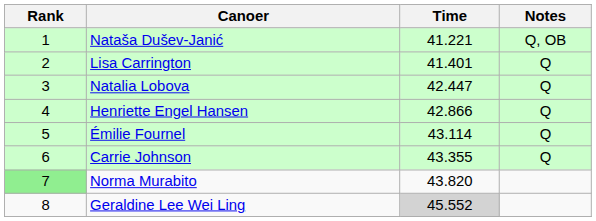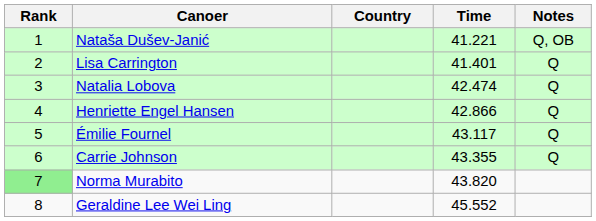 <table class="wikitable sortable" width=50% style="text-align:center;">
 <tr>
 <th>Rank</th>
 <th>Canoer</th>
+<th>Country</th>
 <th>Time</th>
 <th>Notes</th>
 </tr>
 <tr bgcolor=ccffcc>
 <td>1</td>
 <td align="left"><a href='#'>Nataša Dušev-Janić</a></td>
+<td align="left"></td>
 <td>41.221</td>
 <td>Q, OB</td>
 </tr>
 <tr bgcolor=ccffcc>
 <td>2</td>
 <td align="left"><a href='#'>Lisa Carrington</a></td>
+<td align="left"></td>
 <td>41.401</td>
 <td>Q</td>
 </tr>
 <tr bgcolor=ccffcc>
 <td>3</td>
 <td align="left"><a href='#'>Natalia Lobova</a></td>
-<td>42.447</td>
+<td align="left"></td>
+<td>42.474</td>
 <td>Q</td>
 </tr>
 <tr bgcolor=ccffcc>
 <td>4</td>
 <td align="left"><a href='#'>Henriette Engel Hansen</a></td>
+<td align="left"></td>
 <td>42.866</td>
 <td>Q</td>
 </tr>
 <tr bgcolor=ccffcc>
 <td>5</td>
 <td align="left"><a href='#'>Émilie Fournel</a></td>
-<td>43.114</td>
+<td align="left"></td>
+<td>43.117</td>
 <td>Q</td>
 </tr>
 <tr bgcolor=ccffcc>
 <td>6</td>
 <td align="left"><a href='#'>Carrie Johnson</a></td>
+<td align="left"></td>
 <td>43.355</td>
 <td>Q</td>
 </tr>
 <tr>
 <td style="background: lightgreen;">7</td>
 <td align="left"><a href='#'>Norma Murabito</a></td>
+<td align="left"></td>
 <td>43.820</td>
 <td></td>
 </tr>
 <tr>
 <td>8</td>
 <td align="left"><a href='#'>Geraldine Lee Wei Ling</a></td>
-<td style="background: lightgrey;">45.552</td>
+<td align="left"></td>
+<td>45.552</td>
 <td></td>
 </tr>
 </table>
